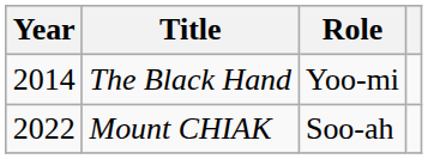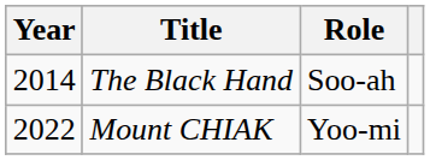 <table class="wikitable">
 <tr>
 <th>Year</th>
 <th>Title</th>
 <th>Role</th>
 <th scope="col" class="unsortable"></th>
 </tr>
 <tr>
 <td>2014</td>
 <td><em>The Black Hand</em></td>
-<td>Yoo-mi</td>
+<td>Soo-ah</td>
 </tr>
 <tr>
 <td>2022</td>
 <td><em>Mount CHIAK</em></td>
-<td>Soo-ah</td>
+<td>Yoo-mi</td>
 <td></td>
 </tr>
 </table>
